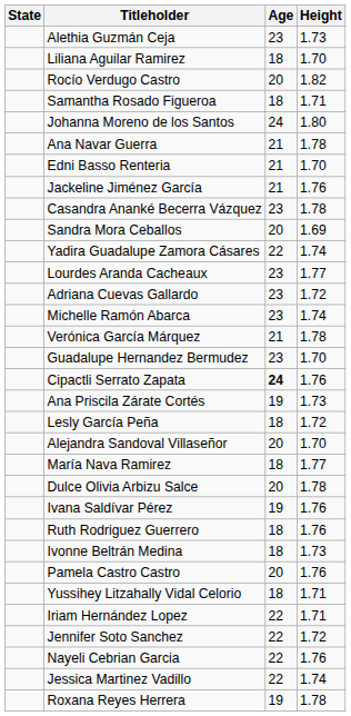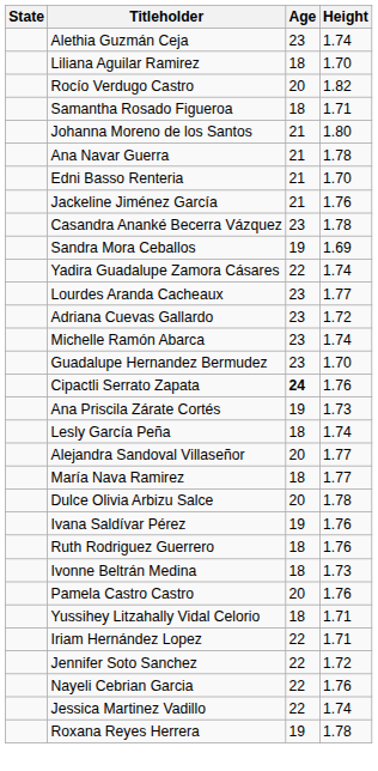 <table class="wikitable sortable" style="font-size: 95%;">
 <tr>
 <th>State</th>
 <th>Titleholder</th>
 <th>Age</th>
 <th>Height</th>
 </tr>
 <tr>
 <td></td>
 <td>Alethia Guzmán Ceja</td>
 <td>23</td>
-<td>1.73</td>
+<td>1.74</td>
 </tr>
 <tr>
 <td></td>
 <td>Liliana Aguilar Ramirez</td>
 <td>18</td>
 <td>1.70</td>
 </tr>
 <tr>
 <td></td>
 <td>Rocío Verdugo Castro</td>
 <td>20</td>
 <td>1.82</td>
 </tr>
 <tr>
 <td></td>
 <td>Samantha Rosado Figueroa</td>
 <td>18</td>
 <td>1.71</td>
 </tr>
 <tr>
 <td></td>
 <td>Johanna Moreno de los Santos</td>
-<td>24</td>
+<td>21</td>
 <td>1.80</td>
 </tr>
 <tr>
 <td></td>
 <td>Ana Navar Guerra</td>
 <td>21</td>
 <td>1.78</td>
 </tr>
 <tr>
 <td></td>
 <td>Edni Basso Renteria</td>
 <td>21</td>
 <td>1.70</td>
 </tr>
 <tr>
 <td></td>
 <td>Jackeline Jiménez García</td>
 <td>21</td>
 <td>1.76</td>
 </tr>
 <tr>
 <td></td>
 <td>Casandra Ananké Becerra Vázquez</td>
 <td>23</td>
 <td>1.78</td>
 </tr>
 <tr>
 <td></td>
 <td>Sandra Mora Ceballos</td>
-<td>20</td>
+<td>19</td>
 <td>1.69</td>
 </tr>
 <tr>
 <td></td>
 <td>Yadira Guadalupe Zamora Cásares</td>
 <td>22</td>
 <td>1.74</td>
 </tr>
 <tr>
 <td></td>
 <td>Lourdes Aranda Cacheaux</td>
 <td>23</td>
 <td>1.77</td>
 </tr>
 <tr>
 <td></td>
 <td>Adriana Cuevas Gallardo</td>
 <td>23</td>
 <td>1.72</td>
 </tr>
 <tr>
 <td></td>
 <td>Michelle Ramón Abarca</td>
 <td>23</td>
 <td>1.74</td>
 </tr>
 <tr>
 <td></td>
-<td>Verónica García Márquez</td>
-<td>21</td>
-<td>1.78</td>
-</tr>
-<tr>
-<td></td>
 <td>Guadalupe Hernandez Bermudez</td>
 <td>23</td>
 <td>1.70</td>
 </tr>
 <tr>
 <td></td>
 <td>Cipactli Serrato Zapata</td>
 <td><strong>24</strong></td>
 <td>1.76</td>
 </tr>
 <tr>
 <td></td>
 <td>Ana Priscila Zárate Cortés</td>
 <td>19</td>
 <td>1.73</td>
 </tr>
 <tr>
 <td></td>
 <td>Lesly García Peña</td>
 <td>18</td>
-<td>1.72</td>
+<td>1.74</td>
 </tr>
 <tr>
 <td></td>
 <td>Alejandra Sandoval Villaseñor</td>
 <td>20</td>
-<td>1.70</td>
+<td>1.77</td>
 </tr>
 <tr>
 <td></td>
 <td>María Nava Ramirez</td>
 <td>18</td>
 <td>1.77</td>
 </tr>
 <tr>
 <td></td>
 <td>Dulce Olivia Arbizu Salce</td>
 <td>20</td>
 <td>1.78</td>
 </tr>
 <tr>
 <td></td>
 <td>Ivana Saldívar Pérez</td>
 <td>19</td>
 <td>1.76</td>
 </tr>
 <tr>
 <td></td>
 <td>Ruth Rodriguez Guerrero</td>
 <td>18</td>
 <td>1.76</td>
 </tr>
 <tr>
 <td></td>
 <td>Ivonne Beltrán Medina</td>
 <td>18</td>
 <td>1.73</td>
 </tr>
 <tr>
 <td></td>
 <td>Pamela Castro Castro</td>
 <td>20</td>
 <td>1.76</td>
 </tr>
 <tr>
 <td></td>
 <td>Yussihey Litzahally  Vidal Celorio</td>
 <td>18</td>
 <td>1.71</td>
 </tr>
 <tr>
 <td></td>
 <td>Iriam Hernández Lopez</td>
 <td>22</td>
 <td>1.71</td>
 </tr>
 <tr>
 <td></td>
 <td>Jennifer Soto Sanchez</td>
 <td>22</td>
 <td>1.72</td>
 </tr>
 <tr>
 <td></td>
 <td>Nayeli Cebrian Garcia</td>
 <td>22</td>
 <td>1.76</td>
 </tr>
 <tr>
 <td></td>
 <td>Jessica Martinez Vadillo</td>
 <td>22</td>
 <td>1.74</td>
 </tr>
 <tr>
 <td></td>
 <td>Roxana Reyes Herrera</td>
 <td>19</td>
 <td>1.78</td>
 </tr>
 </table>
